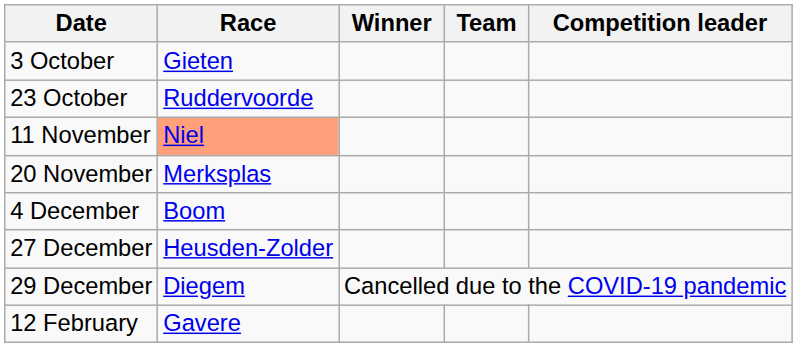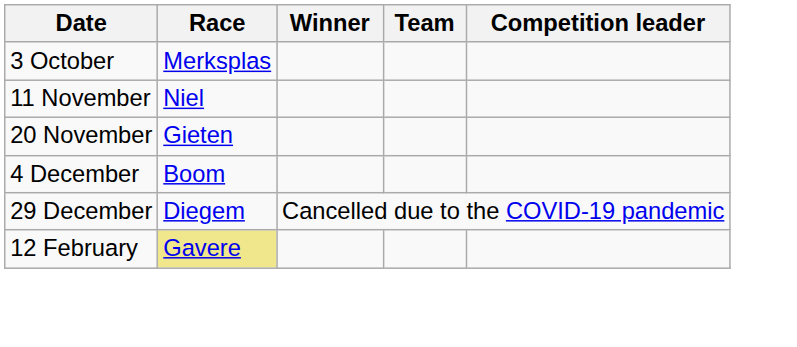 <table class="wikitable">
 <tr>
 <th>Date</th>
 <th>Race</th>
 <th>Winner</th>
 <th>Team</th>
 <th>Competition leader</th>
 </tr>
 <tr>
 <td>3 October</td>
-<td><a href='#'>Gieten</a></td>
-<td></td>
-<td></td>
-<td></td>
-</tr>
-<tr>
-<td>23 October</td>
-<td><a href='#'>Ruddervoorde</a></td>
+<td><a href='#'>Merksplas</a></td>
 <td></td>
 <td></td>
 <td></td>
 </tr>
 <tr>
 <td>11 November</td>
-<td style="background: lightsalmon;"><a href='#'>Niel</a></td>
+<td><a href='#'>Niel</a></td>
 <td></td>
 <td></td>
 <td></td>
 </tr>
 <tr>
 <td>20 November</td>
-<td><a href='#'>Merksplas</a></td>
+<td><a href='#'>Gieten</a></td>
 <td></td>
 <td></td>
 <td></td>
 </tr>
 <tr>
 <td>4 December</td>
 <td><a href='#'>Boom</a></td>
 <td></td>
 <td></td>
 <td></td>
 </tr>
 <tr>
-<td>27 December</td>
-<td><a href='#'>Heusden-Zolder</a></td>
-<td></td>
-<td></td>
-<td></td>
-</tr>
-<tr>
 <td>29 December</td>
 <td><a href='#'>Diegem</a></td>
 <td colspan=3 rowspan=1>Cancelled due to the <a href='#'>COVID-19 pandemic</a></td>
 </tr>
 <tr>
 <td>12 February</td>
-<td><a href='#'>Gavere</a></td>
+<td style="background: khaki;"><a href='#'>Gavere</a></td>
 <td></td>
 <td></td>
 <td></td>
 </tr>
 </table>
